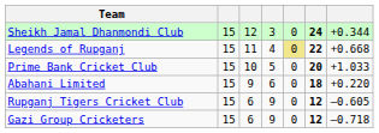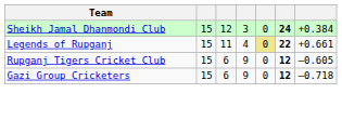 <table class="wikitable" style="text-align:center">
 <tr>
 <th style="width:250px">Team</th>
 <th width="20"></th>
 <th width="20"></th>
 <th width="20"></th>
 <th width="20"></th>
 <th width="20"></th>
 <th width="50"></th>
 </tr>
 <tr style="background:#cfc">
 <td style="text-align:left;"><a href='#'>Sheikh Jamal Dhanmondi Club</a></td>
 <td>15</td>
 <td>12</td>
 <td>3</td>
 <td>0</td>
 <td><strong>24</strong></td>
-<td>+0.344</td>
+<td>+0.384</td>
 </tr>
 <tr>
 <td style="text-align:left;"><a href='#'>Legends of Rupganj</a></td>
 <td>15</td>
 <td>11</td>
 <td>4</td>
 <td style="background: khaki;">0</td>
 <td><strong>22</strong></td>
-<td>+0.668</td>
-</tr>
-<tr>
-<td style="text-align:left;"><a href='#'>Prime Bank Cricket Club</a></td>
-<td>15</td>
-<td>10</td>
-<td>5</td>
-<td>0</td>
-<td><strong>20</strong></td>
-<td>+1.033</td>
-</tr>
-<tr>
-<td style="text-align:left;"><a href='#'>Abahani Limited</a></td>
-<td>15</td>
-<td>9</td>
-<td>6</td>
-<td>0</td>
-<td><strong>18</strong></td>
-<td>+0.220</td>
+<td>+0.661</td>
 </tr>
 <tr>
 <td style="text-align:left;"><a href='#'>Rupganj Tigers Cricket Club</a></td>
 <td>15</td>
 <td>6</td>
 <td>9</td>
 <td>0</td>
 <td><strong>12</strong></td>
 <td>–0.605</td>
 </tr>
 <tr>
 <td style="text-align:left;"><a href='#'>Gazi Group Cricketers</a></td>
 <td>15</td>
 <td>6</td>
 <td>9</td>
 <td>0</td>
 <td><strong>12</strong></td>
 <td>–0.718</td>
 </tr>
 </table>
